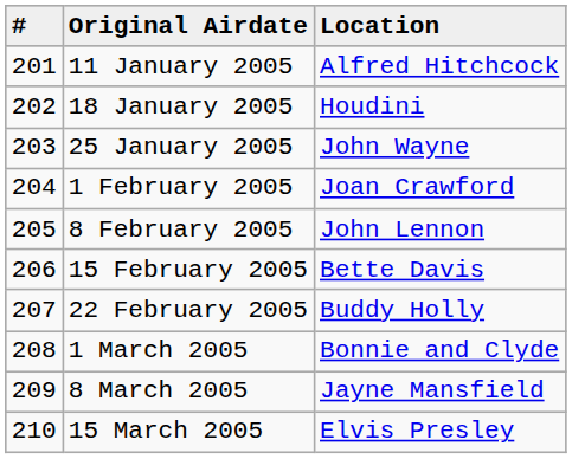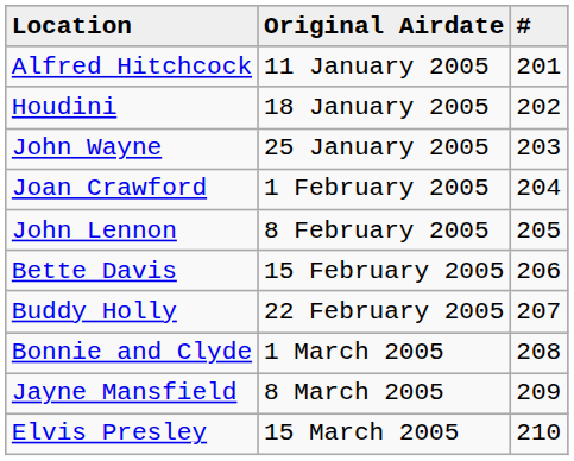 <table class="wikitable">
 <tr style="background:#EFEFEF">
+<td><strong>Location</strong></td>
+<td><strong>Original Airdate</strong></td>
 <td><strong>#</strong></td>
-<td><strong>Original Airdate</strong></td>
-<td><strong>Location</strong></td>
 </tr>
 <tr>
+<td><a href='#'>Alfred Hitchcock</a></td>
+<td>11 January 2005</td>
 <td>201</td>
-<td>11 January 2005</td>
-<td><a href='#'>Alfred Hitchcock</a></td>
 </tr>
 <tr>
+<td><a href='#'>Houdini</a></td>
+<td>18 January 2005</td>
 <td>202</td>
-<td>18 January 2005</td>
-<td><a href='#'>Houdini</a></td>
 </tr>
 <tr>
+<td><a href='#'>John Wayne</a></td>
+<td>25 January 2005</td>
 <td>203</td>
-<td>25 January 2005</td>
-<td><a href='#'>John Wayne</a></td>
 </tr>
 <tr>
+<td><a href='#'>Joan Crawford</a></td>
+<td>1 February 2005</td>
 <td>204</td>
-<td>1 February 2005</td>
-<td><a href='#'>Joan Crawford</a></td>
 </tr>
 <tr>
+<td><a href='#'>John Lennon</a></td>
+<td>8 February 2005</td>
 <td>205</td>
-<td>8 February 2005</td>
-<td><a href='#'>John Lennon</a></td>
 </tr>
 <tr>
+<td><a href='#'>Bette Davis</a></td>
+<td>15 February 2005</td>
 <td>206</td>
-<td>15 February 2005</td>
-<td><a href='#'>Bette Davis</a></td>
 </tr>
 <tr>
+<td><a href='#'>Buddy Holly</a></td>
+<td>22 February 2005</td>
 <td>207</td>
-<td>22 February 2005</td>
-<td><a href='#'>Buddy Holly</a></td>
 </tr>
 <tr>
+<td><a href='#'>Bonnie and Clyde</a></td>
+<td>1 March 2005</td>
 <td>208</td>
-<td>1 March 2005</td>
-<td><a href='#'>Bonnie and Clyde</a></td>
 </tr>
 <tr>
+<td><a href='#'>Jayne Mansfield</a></td>
+<td>8 March 2005</td>
 <td>209</td>
-<td>8 March 2005</td>
-<td><a href='#'>Jayne Mansfield</a></td>
 </tr>
 <tr>
+<td><a href='#'>Elvis Presley</a></td>
+<td>15 March 2005</td>
 <td>210</td>
-<td>15 March 2005</td>
-<td><a href='#'>Elvis Presley</a></td>
 </tr>
 </table>
